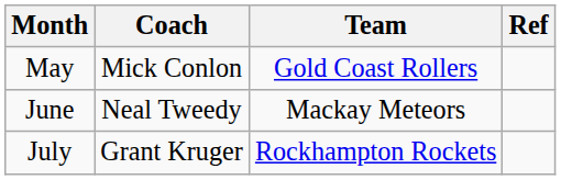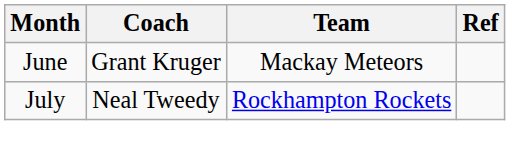 <table class="wikitable" style="text-align:center">
 <tr>
 <th>Month</th>
 <th>Coach</th>
 <th>Team</th>
 <th>Ref</th>
 </tr>
 <tr>
-<td>May</td>
-<td>Mick Conlon</td>
-<td><a href='#'>Gold Coast Rollers</a></td>
-<td></td>
-</tr>
-<tr>
 <td>June</td>
-<td>Neal Tweedy</td>
+<td>Grant Kruger</td>
 <td>Mackay Meteors</td>
 <td></td>
 </tr>
 <tr>
 <td>July</td>
-<td>Grant Kruger</td>
+<td>Neal Tweedy</td>
 <td><a href='#'>Rockhampton Rockets</a></td>
 <td></td>
 </tr>
 </table>
